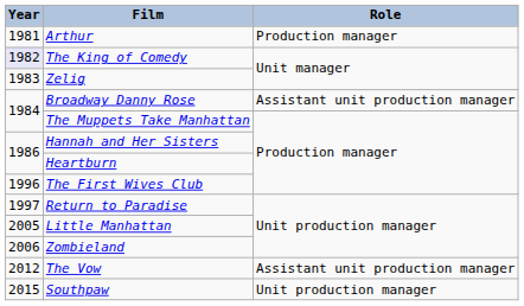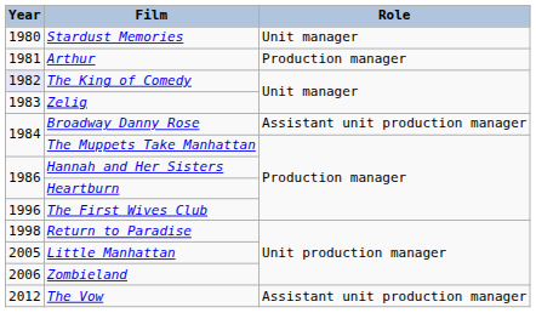 <table class="wikitable" style="font-size:95%;">
 <tr>
 <th style="background:#B0C4DE;">Year</th>
 <th style="background:#B0C4DE;">Film</th>
 <th style="background:#B0C4DE;">Role</th>
+</tr>
+<tr>
+<td>1980</td>
+<td><em><a href='#'>Stardust Memories</a></em></td>
+<td>Unit manager</td>
 </tr>
 <tr>
 <td>1981</td>
 <td><em><a href='#'>Arthur</a></em></td>
 <td>Production manager</td>
 </tr>
 <tr>
 <td style="background: lavender;">1982</td>
 <td><em><a href='#'>The King of Comedy</a></em></td>
 <td rowspan=2>Unit manager</td>
 </tr>
 <tr>
 <td>1983</td>
 <td><em><a href='#'>Zelig</a></em></td>
 </tr>
 <tr>
 <td rowspan=2>1984</td>
 <td><em><a href='#'>Broadway Danny Rose</a></em></td>
 <td>Assistant unit production manager</td>
 </tr>
 <tr>
 <td><em><a href='#'>The Muppets Take Manhattan</a></em></td>
 <td rowspan=4>Production manager</td>
 </tr>
 <tr>
 <td rowspan=2>1986</td>
 <td><em><a href='#'>Hannah and Her Sisters</a></em></td>
 </tr>
 <tr>
 <td><em><a href='#'>Heartburn</a></em></td>
 </tr>
 <tr>
 <td>1996</td>
 <td><em><a href='#'>The First Wives Club</a></em></td>
 </tr>
 <tr>
-<td>1997</td>
+<td>1998</td>
 <td><em><a href='#'>Return to Paradise</a></em></td>
 <td rowspan=3>Unit production manager</td>
 </tr>
 <tr>
 <td>2005</td>
 <td><em><a href='#'>Little Manhattan</a></em></td>
 </tr>
 <tr>
 <td>2006</td>
 <td><em><a href='#'>Zombieland</a></em></td>
 </tr>
 <tr>
 <td>2012</td>
 <td><em><a href='#'>The Vow</a></em></td>
 <td>Assistant unit production manager</td>
 </tr>
-<tr>
-<td>2015</td>
-<td><em><a href='#'>Southpaw</a></em></td>
-<td>Unit production manager</td>
-</tr>
 </table>
